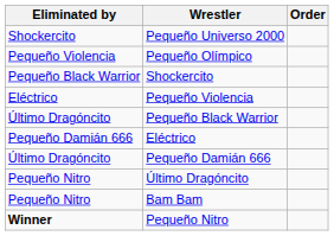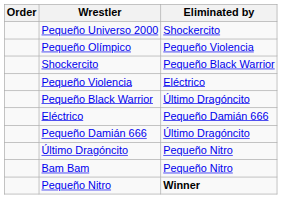 <table class="wikitable sortable">
 <tr>
+<th>Order</th>
+<th>Wrestler</th>
 <th>Eliminated by</th>
-<th>Wrestler</th>
-<th>Order</th>
 </tr>
 <tr>
+<td></td>
+<td><a href='#'>Pequeño Universo 2000</a></td>
 <td><a href='#'>Shockercito</a></td>
-<td><a href='#'>Pequeño Universo 2000</a></td>
-<td></td>
 </tr>
 <tr>
+<td></td>
+<td><a href='#'>Pequeño Olímpico</a></td>
 <td><a href='#'>Pequeño Violencia</a></td>
-<td><a href='#'>Pequeño Olímpico</a></td>
-<td></td>
 </tr>
 <tr>
+<td></td>
+<td><a href='#'>Shockercito</a></td>
 <td><a href='#'>Pequeño Black Warrior</a></td>
-<td><a href='#'>Shockercito</a></td>
-<td></td>
 </tr>
 <tr>
+<td></td>
+<td><a href='#'>Pequeño Violencia</a></td>
 <td><a href='#'>Eléctrico</a></td>
-<td><a href='#'>Pequeño Violencia</a></td>
-<td></td>
 </tr>
 <tr>
+<td></td>
+<td><a href='#'>Pequeño Black Warrior</a></td>
 <td><a href='#'>Último Dragóncito</a></td>
-<td><a href='#'>Pequeño Black Warrior</a></td>
-<td></td>
 </tr>
 <tr>
+<td></td>
+<td><a href='#'>Eléctrico</a></td>
 <td><a href='#'>Pequeño Damián 666</a></td>
-<td><a href='#'>Eléctrico</a></td>
-<td></td>
 </tr>
 <tr>
+<td></td>
+<td><a href='#'>Pequeño Damián 666</a></td>
 <td><a href='#'>Último Dragóncito</a></td>
-<td><a href='#'>Pequeño Damián 666</a></td>
-<td></td>
 </tr>
 <tr>
+<td></td>
+<td><a href='#'>Último Dragóncito</a></td>
 <td><a href='#'>Pequeño Nitro</a></td>
-<td><a href='#'>Último Dragóncito</a></td>
-<td></td>
 </tr>
 <tr>
+<td></td>
+<td><a href='#'>Bam Bam</a></td>
 <td><a href='#'>Pequeño Nitro</a></td>
-<td><a href='#'>Bam Bam</a></td>
-<td></td>
 </tr>
 <tr>
+<td></td>
+<td><a href='#'>Pequeño Nitro</a></td>
 <td><strong>Winner</strong></td>
-<td><a href='#'>Pequeño Nitro</a></td>
-<td></td>
 </tr>
 </table>
